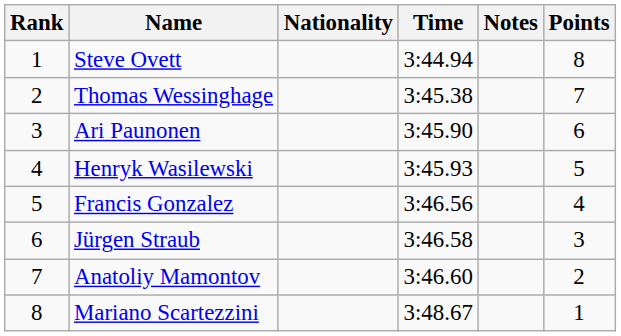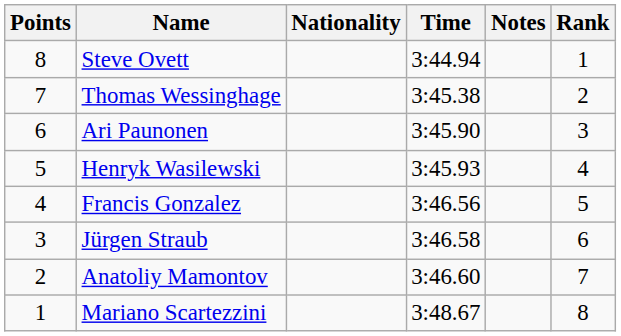 <table class="wikitable sortable" style="text-align:center">
 <tr>
-<th>Rank</th>
+<th>Points</th>
 <th>Name</th>
 <th>Nationality</th>
 <th>Time</th>
 <th>Notes</th>
-<th>Points</th>
+<th>Rank</th>
 </tr>
 <tr>
-<td>1</td>
+<td>8</td>
 <td align=left><a href='#'>Steve Ovett</a></td>
 <td align=left></td>
 <td>3:44.94</td>
 <td></td>
-<td>8</td>
+<td>1</td>
 </tr>
 <tr>
-<td>2</td>
+<td>7</td>
 <td align=left><a href='#'>Thomas Wessinghage</a></td>
 <td align=left></td>
 <td>3:45.38</td>
 <td></td>
-<td>7</td>
+<td>2</td>
 </tr>
 <tr>
-<td>3</td>
+<td>6</td>
 <td align=left><a href='#'>Ari Paunonen</a></td>
 <td align=left></td>
 <td>3:45.90</td>
 <td></td>
-<td>6</td>
+<td>3</td>
 </tr>
 <tr>
-<td>4</td>
+<td>5</td>
 <td align=left><a href='#'>Henryk Wasilewski</a></td>
 <td align=left></td>
 <td>3:45.93</td>
 <td></td>
-<td>5</td>
+<td>4</td>
 </tr>
 <tr>
-<td>5</td>
+<td>4</td>
 <td align=left><a href='#'>Francis Gonzalez</a></td>
 <td align=left></td>
 <td>3:46.56</td>
 <td></td>
-<td>4</td>
+<td>5</td>
 </tr>
 <tr>
-<td>6</td>
+<td>3</td>
 <td align=left><a href='#'>Jürgen Straub</a></td>
 <td align=left></td>
 <td>3:46.58</td>
 <td></td>
-<td>3</td>
+<td>6</td>
 </tr>
 <tr>
-<td>7</td>
+<td>2</td>
 <td align=left><a href='#'>Anatoliy Mamontov</a></td>
 <td align=left></td>
 <td>3:46.60</td>
 <td></td>
-<td>2</td>
+<td>7</td>
 </tr>
 <tr>
-<td>8</td>
+<td>1</td>
 <td align=left><a href='#'>Mariano Scartezzini</a></td>
 <td align=left></td>
 <td>3:48.67</td>
 <td></td>
-<td>1</td>
+<td>8</td>
 </tr>
 </table>
